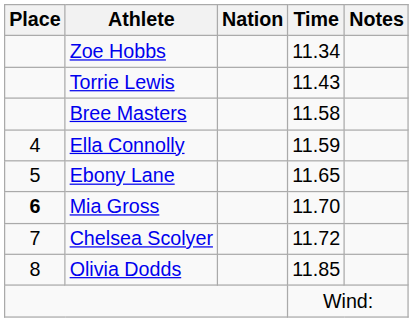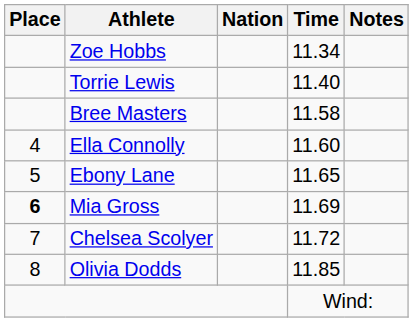 <table class="wikitable mw-datatable sortable" style="text-align:center;">
 <tr>
 <th scope="col">Place</th>
 <th scope="col">Athlete</th>
 <th scope="col">Nation</th>
 <th scope="col">Time</th>
 <th scope="col">Notes</th>
 </tr>
 <tr>
 <td></td>
 <td align="left"><a href='#'>Zoe Hobbs</a></td>
 <td align="left"></td>
 <td>11.34</td>
 <td></td>
 </tr>
 <tr>
 <td></td>
 <td align="left"><a href='#'>Torrie Lewis</a></td>
 <td align="left"></td>
-<td>11.43</td>
+<td>11.40</td>
 <td></td>
 </tr>
 <tr>
 <td></td>
 <td align="left"><a href='#'>Bree Masters</a></td>
 <td align="left"></td>
 <td>11.58</td>
 <td></td>
 </tr>
 <tr>
 <td>4</td>
 <td align="left"><a href='#'>Ella Connolly</a></td>
 <td align="left"></td>
-<td>11.59</td>
+<td>11.60</td>
 <td></td>
 </tr>
 <tr>
 <td>5</td>
 <td align="left"><a href='#'>Ebony Lane</a></td>
 <td align="left"></td>
 <td>11.65</td>
 <td></td>
 </tr>
 <tr>
 <td><strong>6</strong></td>
 <td align="left"><a href='#'>Mia Gross</a></td>
 <td align="left"></td>
-<td>11.70</td>
+<td>11.69</td>
 <td></td>
 </tr>
 <tr>
 <td>7</td>
 <td align="left"><a href='#'>Chelsea Scolyer</a></td>
 <td align="left"></td>
 <td>11.72</td>
 <td></td>
 </tr>
 <tr>
 <td>8</td>
 <td align="left"><a href='#'>Olivia Dodds</a></td>
 <td align="left"></td>
 <td>11.85</td>
 <td></td>
 </tr>
 <tr class="sortbottom">
 <td colspan="3"></td>
 <td colspan="2">Wind: </td>
 </tr>
 </table>
